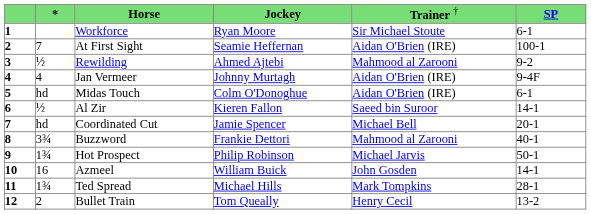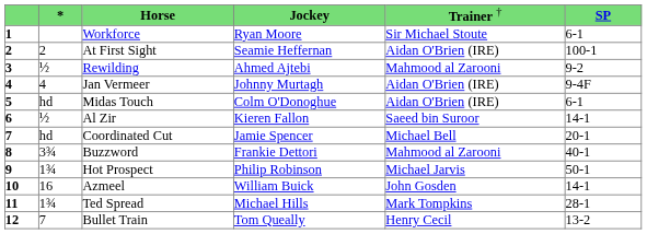 <table border="1" cellpadding="0" style="border-collapse: collapse; font-size:90%">
 <tr bgcolor="#77dd77" align="center">
 <td width="35px"></td>
 <td width="45px"><strong>*</strong></td>
 <td width="160px"><strong>Horse</strong></td>
 <td width="160px"><strong>Jockey</strong></td>
 <td width="190px"><strong>Trainer</strong> <sup>†</sup></td>
 <td width="80px"><strong><a href='#'>SP</a></strong></td>
 </tr>
 <tr>
 <td><strong>1</strong></td>
 <td></td>
 <td><a href='#'>Workforce</a></td>
 <td><a href='#'>Ryan Moore</a></td>
 <td><a href='#'>Sir Michael Stoute</a></td>
 <td>6-1</td>
 </tr>
 <tr>
 <td><strong>2</strong></td>
-<td>7</td>
+<td>2</td>
 <td>At First Sight</td>
 <td><a href='#'>Seamie Heffernan</a></td>
 <td><a href='#'>Aidan O'Brien</a> (IRE)</td>
 <td>100-1</td>
 </tr>
 <tr>
 <td><strong>3</strong></td>
 <td>½</td>
 <td><a href='#'>Rewilding</a></td>
 <td><a href='#'>Ahmed Ajtebi</a></td>
 <td><a href='#'>Mahmood al Zarooni</a></td>
 <td>9-2</td>
 </tr>
 <tr>
 <td><strong>4</strong></td>
 <td>4</td>
 <td>Jan Vermeer</td>
 <td><a href='#'>Johnny Murtagh</a></td>
 <td><a href='#'>Aidan O'Brien</a> (IRE)</td>
 <td>9-4F</td>
 </tr>
 <tr>
 <td><strong>5</strong></td>
 <td>hd</td>
 <td>Midas Touch</td>
 <td><a href='#'>Colm O'Donoghue</a></td>
 <td><a href='#'>Aidan O'Brien</a> (IRE)</td>
 <td>6-1</td>
 </tr>
 <tr>
 <td><strong>6</strong></td>
 <td>½</td>
 <td>Al Zir</td>
 <td><a href='#'>Kieren Fallon</a></td>
 <td><a href='#'>Saeed bin Suroor</a></td>
 <td>14-1</td>
 </tr>
 <tr>
 <td><strong>7</strong></td>
 <td>hd</td>
 <td>Coordinated Cut</td>
 <td><a href='#'>Jamie Spencer</a></td>
 <td><a href='#'>Michael Bell</a></td>
 <td>20-1</td>
 </tr>
 <tr>
 <td><strong>8</strong></td>
 <td>3¾</td>
 <td>Buzzword</td>
 <td><a href='#'>Frankie Dettori</a></td>
 <td><a href='#'>Mahmood al Zarooni</a></td>
 <td>40-1</td>
 </tr>
 <tr>
 <td><strong>9</strong></td>
 <td>1¾</td>
 <td>Hot Prospect</td>
 <td><a href='#'>Philip Robinson</a></td>
 <td><a href='#'>Michael Jarvis</a></td>
 <td>50-1</td>
 </tr>
 <tr>
 <td><strong>10</strong></td>
 <td>16</td>
 <td>Azmeel</td>
 <td><a href='#'>William Buick</a></td>
 <td><a href='#'>John Gosden</a></td>
 <td>14-1</td>
 </tr>
 <tr>
 <td><strong>11</strong></td>
 <td>1¾</td>
 <td>Ted Spread</td>
 <td><a href='#'>Michael Hills</a></td>
 <td><a href='#'>Mark Tompkins</a></td>
 <td>28-1</td>
 </tr>
 <tr>
 <td><strong>12</strong></td>
-<td>2</td>
+<td>7</td>
 <td>Bullet Train</td>
 <td><a href='#'>Tom Queally</a></td>
 <td><a href='#'>Henry Cecil</a></td>
 <td>13-2</td>
 </tr>
 </table>
